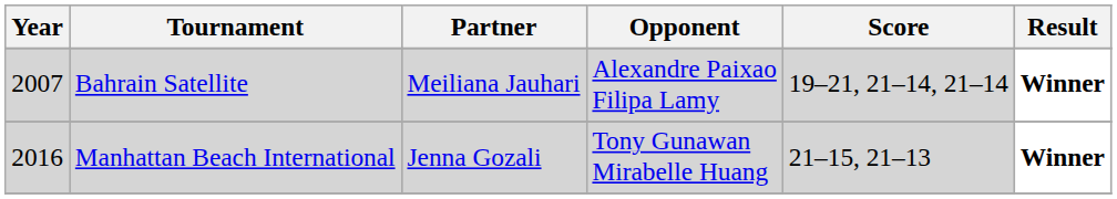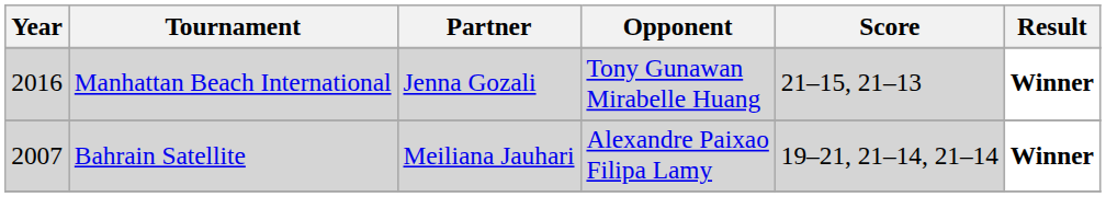 <table class="sortable wikitable" style="font-size: 90%;">
 <tr>
 <th>Year</th>
 <th>Tournament</th>
 <th>Partner</th>
 <th>Opponent</th>
 <th>Score</th>
 <th>Result</th>
+</tr>
+<tr>
+</tr>
+<tr style="background:#D5D5D5">
+<td align="center">2016</td>
+<td align="left"><a href='#'>Manhattan Beach International</a></td>
+<td align="left"> <a href='#'>Jenna Gozali</a></td>
+<td align="left"> <a href='#'>Tony Gunawan</a><br> <a href='#'>Mirabelle Huang</a></td>
+<td align="left">21–15, 21–13</td>
+<td style="text-align:left; background:white"> <strong>Winner</strong></td>
 </tr>
 <tr>
 </tr>
 <tr style="background:#D5D5D5">
 <td align="center">2007</td>
 <td align="left"><a href='#'>Bahrain Satellite</a></td>
 <td align="left"> <a href='#'>Meiliana Jauhari</a></td>
 <td align="left"> <a href='#'>Alexandre Paixao</a><br> <a href='#'>Filipa Lamy</a></td>
 <td align="left">19–21, 21–14, 21–14</td>
 <td style="text-align:left; background:white"> <strong>Winner</strong></td>
 </tr>
 <tr>
 </tr>
-<tr style="background:#D5D5D5">
-<td align="center">2016</td>
-<td align="left"><a href='#'>Manhattan Beach International</a></td>
-<td align="left"> <a href='#'>Jenna Gozali</a></td>
-<td align="left"> <a href='#'>Tony Gunawan</a><br> <a href='#'>Mirabelle Huang</a></td>
-<td align="left">21–15, 21–13</td>
-<td style="text-align:left; background:white"> <strong>Winner</strong></td>
-</tr>
-<tr>
-</tr>
 </table>
